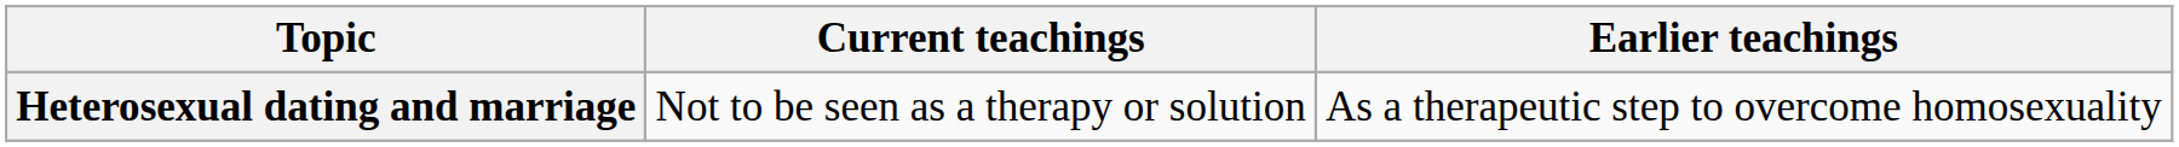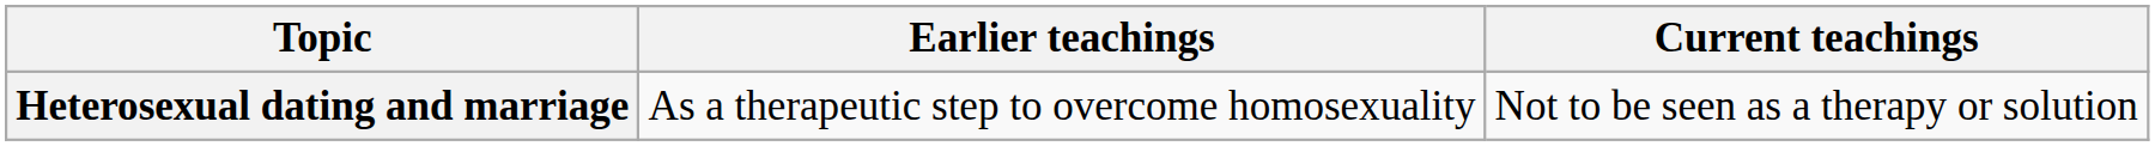 <table class="wikitable" style="text-align: center; vertical-align: center">
 <tr>
 <th>Topic</th>
+<th>Earlier teachings</th>
 <th>Current teachings</th>
-<th>Earlier teachings</th>
 </tr>
 <tr>
 <th>Heterosexual dating and marriage</th>
+<td>As a therapeutic step to overcome homosexuality</td>
 <td>Not to be seen as a therapy or solution</td>
-<td>As a therapeutic step to overcome homosexuality</td>
 </tr>
 </table>
